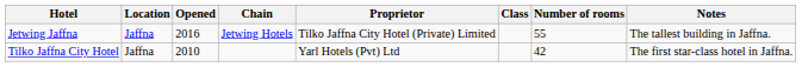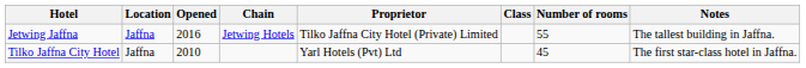 <table class="wikitable sortable">
 <tr>
 <th>Hotel</th>
 <th>Location</th>
 <th>Opened</th>
 <th>Chain</th>
 <th>Proprietor</th>
 <th>Class</th>
 <th>Number of rooms</th>
 <th class="unsortable">Notes</th>
 </tr>
 <tr>
 <td><a href='#'>Jetwing Jaffna</a></td>
 <td><a href='#'>Jaffna</a></td>
 <td>2016</td>
 <td><a href='#'>Jetwing Hotels</a></td>
 <td>Tilko Jaffna City Hotel (Private) Limited</td>
 <td></td>
 <td>55</td>
 <td>The tallest building in Jaffna.</td>
 </tr>
 <tr>
 <td><a href='#'>Tilko Jaffna City Hotel</a></td>
 <td>Jaffna</td>
 <td>2010</td>
 <td></td>
 <td>Yarl Hotels (Pvt) Ltd</td>
 <td></td>
-<td>42</td>
+<td>45</td>
 <td>The first star-class hotel in Jaffna.</td>
 </tr>
 </table>
